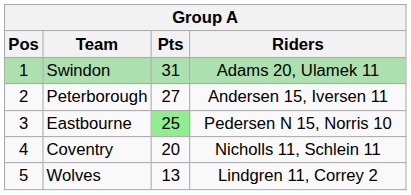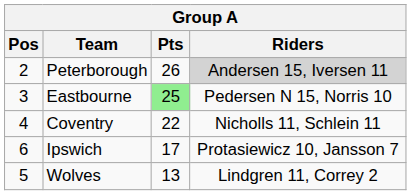 <table class="wikitable">
 <tr>
 <th colspan="4">Group A</th>
 </tr>
 <tr>
 <th width=20>Pos</th>
 <th width=80>Team</th>
 <th width=30>Pts</th>
 <th width=200>Riders</th>
 </tr>
-<tr align=center style="background:#ACE1AF;">
-<td>1</td>
-<td align=left>Swindon</td>
-<td>31</td>
-<td>Adams 20, Ulamek 11</td>
-</tr>
 <tr align=center>
 <td>2</td>
 <td align=left>Peterborough</td>
-<td>27</td>
-<td>Andersen 15, Iversen 11</td>
+<td>26</td>
+<td style="background: lightgrey;">Andersen 15, Iversen 11</td>
 </tr>
 <tr align=center>
 <td>3</td>
 <td align=left>Eastbourne</td>
 <td style="background: lightgreen;">25</td>
 <td>Pedersen N 15, Norris 10</td>
 </tr>
 <tr align=center>
 <td>4</td>
 <td align=left>Coventry</td>
-<td>20</td>
+<td>22</td>
 <td>Nicholls 11, Schlein 11</td>
+</tr>
+<tr align=center>
+<td>6</td>
+<td align=left>Ipswich</td>
+<td>17</td>
+<td>Protasiewicz 10, Jansson 7</td>
 </tr>
 <tr align=center>
 <td>5</td>
 <td align=left>Wolves</td>
 <td>13</td>
 <td>Lindgren 11, Correy 2</td>
 </tr>
 </table>
